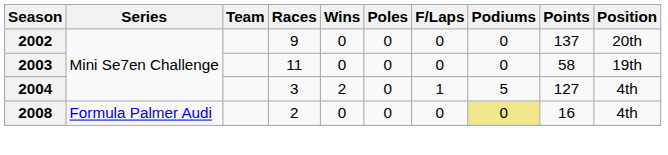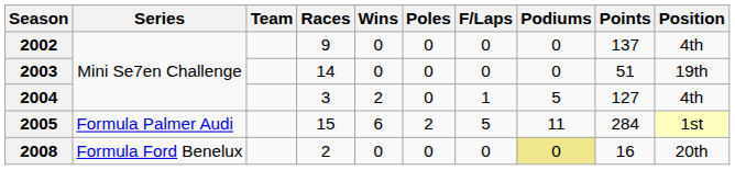 <table class="wikitable" style="font-size: 90%; text-align:center">
 <tr>
 <th>Season</th>
 <th>Series</th>
 <th>Team</th>
 <th>Races</th>
 <th>Wins</th>
 <th>Poles</th>
 <th>F/Laps</th>
 <th>Podiums</th>
 <th>Points</th>
 <th>Position</th>
 </tr>
 <tr>
 <th>2002</th>
 <td rowspan=3>Mini Se7en Challenge</td>
 <td align=left></td>
 <td>9</td>
 <td>0</td>
 <td>0</td>
 <td>0</td>
 <td>0</td>
 <td>137</td>
-<td>20th</td>
+<td>4th</td>
 </tr>
 <tr>
 <th>2003</th>
 <td align=left></td>
-<td>11</td>
+<td>14</td>
 <td>0</td>
 <td>0</td>
 <td>0</td>
 <td>0</td>
-<td>58</td>
+<td>51</td>
 <td>19th</td>
 </tr>
 <tr>
 <th>2004</th>
 <td align=left></td>
 <td>3</td>
 <td>2</td>
 <td>0</td>
 <td>1</td>
 <td>5</td>
 <td>127</td>
 <td>4th</td>
 </tr>
 <tr>
+<th>2005</th>
+<td align=left><a href='#'>Formula Palmer Audi</a></td>
+<td align=left></td>
+<td>15</td>
+<td>6</td>
+<td>2</td>
+<td>5</td>
+<td>11</td>
+<td>284</td>
+<td style="background:#FFFFBF;">1st</td>
+</tr>
+<tr>
 <th>2008</th>
-<td align=left><a href='#'>Formula Palmer Audi</a></td>
+<td align=left><a href='#'>Formula Ford</a> Benelux</td>
 <td align=left></td>
 <td>2</td>
 <td>0</td>
 <td>0</td>
 <td>0</td>
 <td style="background: khaki;">0</td>
 <td>16</td>
-<td>4th</td>
+<td>20th</td>
 </tr>
 </table>
